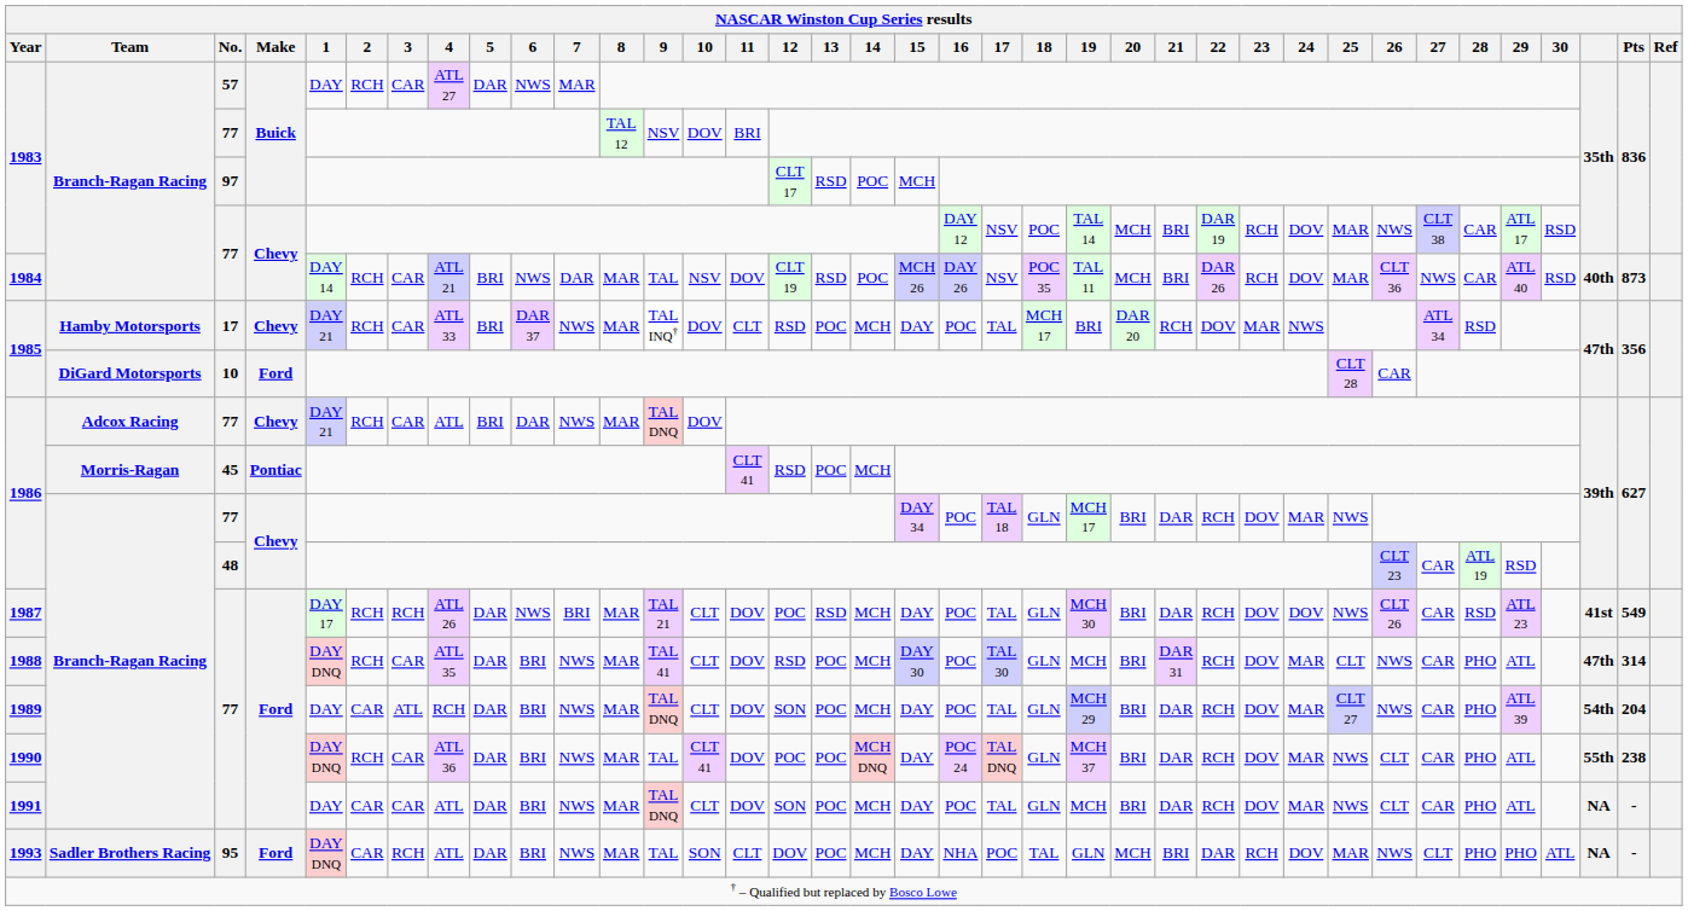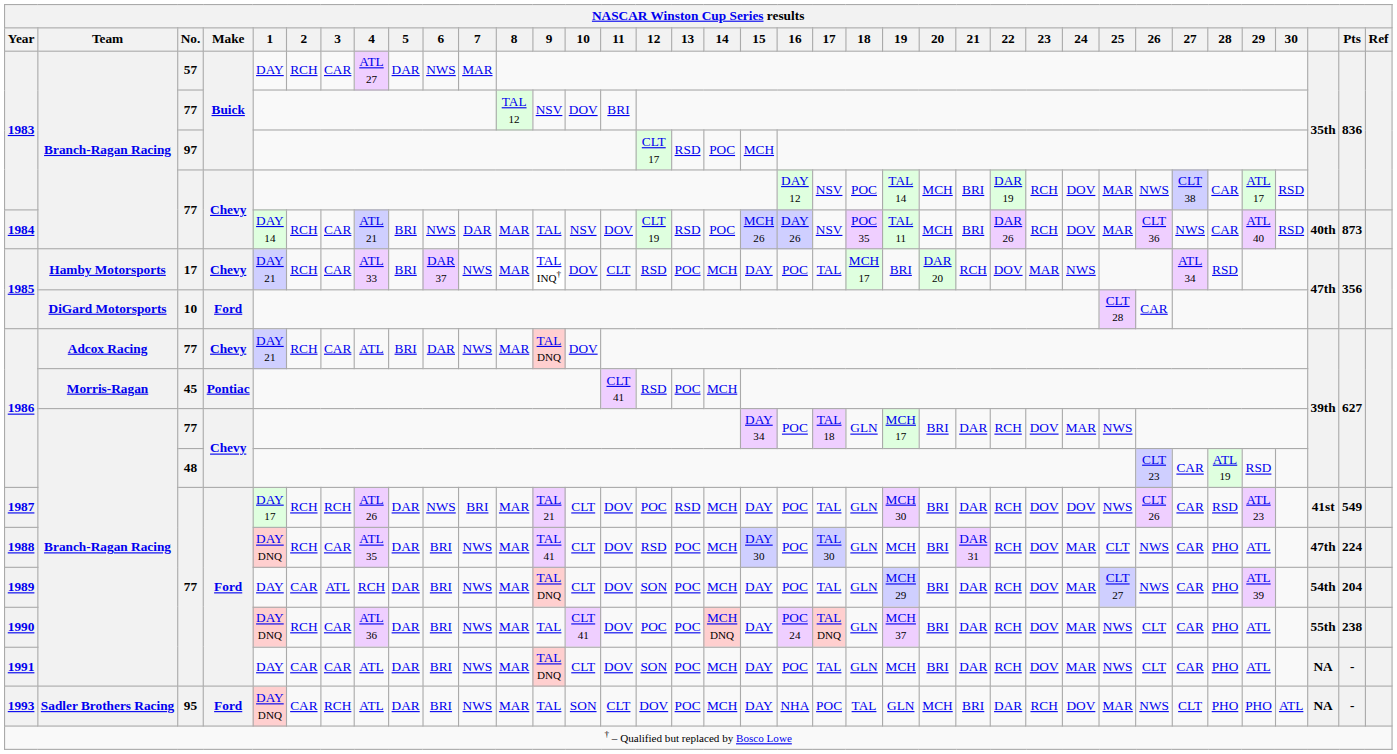 <table class="wikitable" style="text-align:center; font-size:75%">
 <tr>
 <th colspan=45><a href='#'>NASCAR Winston Cup Series</a> results</th>
 </tr>
 <tr>
 <th>Year</th>
 <th>Team</th>
 <th>No.</th>
 <th>Make</th>
 <th>1</th>
 <th>2</th>
 <th>3</th>
 <th>4</th>
 <th>5</th>
 <th>6</th>
 <th>7</th>
 <th>8</th>
 <th>9</th>
 <th>10</th>
 <th>11</th>
 <th>12</th>
 <th>13</th>
 <th>14</th>
 <th>15</th>
 <th>16</th>
 <th>17</th>
 <th>18</th>
 <th>19</th>
 <th>20</th>
 <th>21</th>
 <th>22</th>
 <th>23</th>
 <th>24</th>
 <th>25</th>
 <th>26</th>
 <th>27</th>
 <th>28</th>
 <th>29</th>
 <th>30</th>
 <th></th>
 <th>Pts</th>
 <th>Ref</th>
 </tr>
 <tr>
 <th rowspan=4><a href='#'>1983</a></th>
 <th rowspan=5><a href='#'>Branch-Ragan Racing</a></th>
 <th>57</th>
 <th rowspan=3><a href='#'>Buick</a></th>
 <td><a href='#'>DAY</a></td>
 <td><a href='#'>RCH</a></td>
 <td><a href='#'>CAR</a></td>
 <td style="background:#EFCFFF;"><a href='#'>ATL</a><br><small>27</small></td>
 <td><a href='#'>DAR</a></td>
 <td><a href='#'>NWS</a></td>
 <td><a href='#'>MAR</a></td>
 <td colspan=23></td>
 <th rowspan=4>35th</th>
 <th rowspan=4>836</th>
 <th rowspan=4></th>
 </tr>
 <tr>
 <th>77</th>
 <td colspan=7></td>
 <td style="background:#DFFFDF;"><a href='#'>TAL</a><br><small>12</small></td>
 <td><a href='#'>NSV</a></td>
 <td><a href='#'>DOV</a></td>
 <td><a href='#'>BRI</a></td>
 <td colspan=19></td>
 </tr>
 <tr>
 <th>97</th>
 <td colspan=11></td>
 <td style="background:#DFFFDF;"><a href='#'>CLT</a><br><small>17</small></td>
 <td><a href='#'>RSD</a></td>
 <td><a href='#'>POC</a></td>
 <td><a href='#'>MCH</a></td>
 <td colspan=15></td>
 </tr>
 <tr>
 <th rowspan=2>77</th>
 <th rowspan=2><a href='#'>Chevy</a></th>
 <td colspan=15></td>
 <td style="background:#DFFFDF;"><a href='#'>DAY</a><br><small>12</small></td>
 <td><a href='#'>NSV</a></td>
 <td><a href='#'>POC</a></td>
 <td style="background:#DFFFDF;"><a href='#'>TAL</a><br><small>14</small></td>
 <td><a href='#'>MCH</a></td>
 <td><a href='#'>BRI</a></td>
 <td style="background:#DFFFDF;"><a href='#'>DAR</a><br><small>19</small></td>
 <td><a href='#'>RCH</a></td>
 <td><a href='#'>DOV</a></td>
 <td><a href='#'>MAR</a></td>
 <td><a href='#'>NWS</a></td>
 <td style="background:#CFCFFF;"><a href='#'>CLT</a><br><small>38</small></td>
 <td><a href='#'>CAR</a></td>
 <td style="background:#DFFFDF;"><a href='#'>ATL</a><br><small>17</small></td>
 <td><a href='#'>RSD</a></td>
 </tr>
 <tr>
 <th><a href='#'>1984</a></th>
 <td style="background:#DFFFDF;"><a href='#'>DAY</a><br><small>14</small></td>
 <td><a href='#'>RCH</a></td>
 <td><a href='#'>CAR</a></td>
 <td style="background:#CFCFFF;"><a href='#'>ATL</a><br><small>21</small></td>
 <td><a href='#'>BRI</a></td>
 <td><a href='#'>NWS</a></td>
 <td><a href='#'>DAR</a></td>
 <td><a href='#'>MAR</a></td>
 <td><a href='#'>TAL</a></td>
 <td><a href='#'>NSV</a></td>
 <td><a href='#'>DOV</a></td>
 <td style="background:#DFFFDF;"><a href='#'>CLT</a><br><small>19</small></td>
 <td><a href='#'>RSD</a></td>
 <td><a href='#'>POC</a></td>
 <td style="background:#CFCFFF;"><a href='#'>MCH</a><br><small>26</small></td>
 <td style="background:#CFCFFF;"><a href='#'>DAY</a><br><small>26</small></td>
 <td><a href='#'>NSV</a></td>
 <td style="background:#EFCFFF;"><a href='#'>POC</a><br><small>35</small></td>
 <td style="background:#DFFFDF;"><a href='#'>TAL</a><br><small>11</small></td>
 <td><a href='#'>MCH</a></td>
 <td><a href='#'>BRI</a></td>
 <td style="background:#EFCFFF;"><a href='#'>DAR</a><br><small>26</small></td>
 <td><a href='#'>RCH</a></td>
 <td><a href='#'>DOV</a></td>
 <td><a href='#'>MAR</a></td>
 <td style="background:#EFCFFF;"><a href='#'>CLT</a><br><small>36</small></td>
 <td><a href='#'>NWS</a></td>
 <td><a href='#'>CAR</a></td>
 <td style="background:#EFCFFF;"><a href='#'>ATL</a><br><small>40</small></td>
 <td><a href='#'>RSD</a></td>
 <th>40th</th>
 <th>873</th>
 <th></th>
 </tr>
 <tr>
 <th rowspan=2><a href='#'>1985</a></th>
 <th><a href='#'>Hamby Motorsports</a></th>
 <th>17</th>
 <th><a href='#'>Chevy</a></th>
 <td style="background:#CFCFFF;"><a href='#'>DAY</a><br><small>21</small></td>
 <td><a href='#'>RCH</a></td>
 <td><a href='#'>CAR</a></td>
 <td style="background:#EFCFFF;"><a href='#'>ATL</a><br><small>33</small></td>
 <td><a href='#'>BRI</a></td>
 <td style="background:#EFCFFF;"><a href='#'>DAR</a><br><small>37</small></td>
 <td><a href='#'>NWS</a></td>
 <td><a href='#'>MAR</a></td>
 <td style="background:#FFFFFF;"><a href='#'>TAL</a><br><small>INQ<sup>†</sup></small></td>
 <td><a href='#'>DOV</a></td>
 <td><a href='#'>CLT</a></td>
 <td><a href='#'>RSD</a></td>
 <td><a href='#'>POC</a></td>
 <td><a href='#'>MCH</a></td>
 <td><a href='#'>DAY</a></td>
 <td><a href='#'>POC</a></td>
 <td><a href='#'>TAL</a></td>
 <td style="background:#DFFFDF;"><a href='#'>MCH</a><br><small>17</small></td>
 <td><a href='#'>BRI</a></td>
 <td style="background:#DFFFDF;"><a href='#'>DAR</a><br><small>20</small></td>
 <td><a href='#'>RCH</a></td>
 <td><a href='#'>DOV</a></td>
 <td><a href='#'>MAR</a></td>
 <td><a href='#'>NWS</a></td>
 <td colspan=2></td>
 <td style="background:#EFCFFF;"><a href='#'>ATL</a><br><small>34</small></td>
 <td><a href='#'>RSD</a></td>
 <td colspan=2></td>
 <th rowspan=2>47th</th>
 <th rowspan=2>356</th>
 <th rowspan=2></th>
 </tr>
 <tr>
 <th><a href='#'>DiGard Motorsports</a></th>
 <th>10</th>
 <th><a href='#'>Ford</a></th>
 <td colspan=24></td>
 <td style="background:#EFCFFF;"><a href='#'>CLT</a><br><small>28</small></td>
 <td><a href='#'>CAR</a></td>
 <td colspan=4></td>
 </tr>
 <tr>
 <th rowspan=4><a href='#'>1986</a></th>
 <th><a href='#'>Adcox Racing</a></th>
 <th>77</th>
 <th><a href='#'>Chevy</a></th>
 <td style="background:#CFCFFF;"><a href='#'>DAY</a><br><small>21</small></td>
 <td><a href='#'>RCH</a></td>
 <td><a href='#'>CAR</a></td>
 <td><a href='#'>ATL</a></td>
 <td><a href='#'>BRI</a></td>
 <td><a href='#'>DAR</a></td>
 <td><a href='#'>NWS</a></td>
 <td><a href='#'>MAR</a></td>
 <td style="background:#FFCFCF;"><a href='#'>TAL</a><br><small>DNQ</small></td>
 <td><a href='#'>DOV</a></td>
 <td colspan=20></td>
 <th rowspan=4>39th</th>
 <th rowspan=4>627</th>
 <th rowspan=4></th>
 </tr>
 <tr>
 <th><a href='#'>Morris-Ragan</a></th>
 <th>45</th>
 <th><a href='#'>Pontiac</a></th>
 <td colspan=10></td>
 <td style="background:#EFCFFF;"><a href='#'>CLT</a><br><small>41</small></td>
 <td><a href='#'>RSD</a></td>
 <td><a href='#'>POC</a></td>
 <td><a href='#'>MCH</a></td>
 <td colspan=16></td>
 </tr>
 <tr>
 <th rowspan=7><a href='#'>Branch-Ragan Racing</a></th>
 <th>77</th>
 <th rowspan=2><a href='#'>Chevy</a></th>
 <td colspan=14></td>
 <td style="background:#EFCFFF;"><a href='#'>DAY</a><br><small>34</small></td>
 <td><a href='#'>POC</a></td>
 <td style="background:#EFCFFF;"><a href='#'>TAL</a><br><small>18</small></td>
 <td><a href='#'>GLN</a></td>
 <td style="background:#DFFFDF;"><a href='#'>MCH</a><br><small>17</small></td>
 <td><a href='#'>BRI</a></td>
 <td><a href='#'>DAR</a></td>
 <td><a href='#'>RCH</a></td>
 <td><a href='#'>DOV</a></td>
 <td><a href='#'>MAR</a></td>
 <td><a href='#'>NWS</a></td>
 <td colspan=5></td>
 </tr>
 <tr>
 <th>48</th>
 <td colspan=25></td>
 <td style="background:#CFCFFF;"><a href='#'>CLT</a><br><small>23</small></td>
 <td><a href='#'>CAR</a></td>
 <td style="background:#DFFFDF;"><a href='#'>ATL</a><br><small>19</small></td>
 <td><a href='#'>RSD</a></td>
 <td></td>
 </tr>
 <tr>
 <th><a href='#'>1987</a></th>
 <th rowspan=5>77</th>
 <th rowspan=5><a href='#'>Ford</a></th>
 <td style="background:#DFFFDF;"><a href='#'>DAY</a><br><small>17</small></td>
 <td><a href='#'>RCH</a></td>
 <td><a href='#'>RCH</a></td>
 <td style="background:#EFCFFF;"><a href='#'>ATL</a><br><small>26</small></td>
 <td><a href='#'>DAR</a></td>
 <td><a href='#'>NWS</a></td>
 <td><a href='#'>BRI</a></td>
 <td><a href='#'>MAR</a></td>
 <td style="background:#EFCFFF;"><a href='#'>TAL</a><br><small>21</small></td>
 <td><a href='#'>CLT</a></td>
 <td><a href='#'>DOV</a></td>
 <td><a href='#'>POC</a></td>
 <td><a href='#'>RSD</a></td>
 <td><a href='#'>MCH</a></td>
 <td><a href='#'>DAY</a></td>
 <td><a href='#'>POC</a></td>
 <td><a href='#'>TAL</a></td>
 <td><a href='#'>GLN</a></td>
 <td style="background:#EFCFFF;"><a href='#'>MCH</a><br><small>30</small></td>
 <td><a href='#'>BRI</a></td>
 <td><a href='#'>DAR</a></td>
 <td><a href='#'>RCH</a></td>
 <td><a href='#'>DOV</a></td>
 <td><a href='#'>DOV</a></td>
 <td><a href='#'>NWS</a></td>
 <td style="background:#EFCFFF;"><a href='#'>CLT</a><br><small>26</small></td>
 <td><a href='#'>CAR</a></td>
 <td><a href='#'>RSD</a></td>
 <td style="background:#EFCFFF;"><a href='#'>ATL</a><br><small>23</small></td>
 <td></td>
 <th>41st</th>
 <th>549</th>
 <th></th>
 </tr>
 <tr>
 <th><a href='#'>1988</a></th>
 <td style="background:#FFCFCF;"><a href='#'>DAY</a><br><small>DNQ</small></td>
 <td><a href='#'>RCH</a></td>
 <td><a href='#'>CAR</a></td>
 <td style="background:#EFCFFF;"><a href='#'>ATL</a><br><small>35</small></td>
 <td><a href='#'>DAR</a></td>
 <td><a href='#'>BRI</a></td>
 <td><a href='#'>NWS</a></td>
 <td><a href='#'>MAR</a></td>
 <td style="background:#EFCFFF;"><a href='#'>TAL</a><br><small>41</small></td>
 <td><a href='#'>CLT</a></td>
 <td><a href='#'>DOV</a></td>
 <td><a href='#'>RSD</a></td>
 <td><a href='#'>POC</a></td>
 <td><a href='#'>MCH</a></td>
 <td style="background:#CFCFFF;"><a href='#'>DAY</a><br><small>30</small></td>
 <td><a href='#'>POC</a></td>
 <td style="background:#CFCFFF;"><a href='#'>TAL</a><br><small>30</small></td>
 <td><a href='#'>GLN</a></td>
 <td><a href='#'>MCH</a></td>
 <td><a href='#'>BRI</a></td>
 <td style="background:#EFCFFF;"><a href='#'>DAR</a><br><small>31</small></td>
 <td><a href='#'>RCH</a></td>
 <td><a href='#'>DOV</a></td>
 <td><a href='#'>MAR</a></td>
 <td><a href='#'>CLT</a></td>
 <td><a href='#'>NWS</a></td>
 <td><a href='#'>CAR</a></td>
 <td><a href='#'>PHO</a></td>
 <td><a href='#'>ATL</a></td>
 <td></td>
 <th>47th</th>
-<th>314</th>
+<th>224</th>
 <th></th>
 </tr>
 <tr>
 <th><a href='#'>1989</a></th>
 <td><a href='#'>DAY</a></td>
 <td><a href='#'>CAR</a></td>
 <td><a href='#'>ATL</a></td>
 <td><a href='#'>RCH</a></td>
 <td><a href='#'>DAR</a></td>
 <td><a href='#'>BRI</a></td>
 <td><a href='#'>NWS</a></td>
 <td><a href='#'>MAR</a></td>
 <td style="background:#FFCFCF;"><a href='#'>TAL</a><br><small>DNQ</small></td>
 <td><a href='#'>CLT</a></td>
 <td><a href='#'>DOV</a></td>
 <td><a href='#'>SON</a></td>
 <td><a href='#'>POC</a></td>
 <td><a href='#'>MCH</a></td>
 <td><a href='#'>DAY</a></td>
 <td><a href='#'>POC</a></td>
 <td><a href='#'>TAL</a></td>
 <td><a href='#'>GLN</a></td>
 <td style="background:#CFCFFF;"><a href='#'>MCH</a><br><small>29</small></td>
 <td><a href='#'>BRI</a></td>
 <td><a href='#'>DAR</a></td>
 <td><a href='#'>RCH</a></td>
 <td><a href='#'>DOV</a></td>
 <td><a href='#'>MAR</a></td>
 <td style="background:#CFCFFF;"><a href='#'>CLT</a><br><small>27</small></td>
 <td><a href='#'>NWS</a></td>
 <td><a href='#'>CAR</a></td>
 <td><a href='#'>PHO</a></td>
 <td style="background:#EFCFFF;"><a href='#'>ATL</a><br><small>39</small></td>
 <td></td>
 <th>54th</th>
 <th>204</th>
 <th></th>
 </tr>
 <tr>
 <th><a href='#'>1990</a></th>
 <td style="background:#FFCFCF;"><a href='#'>DAY</a><br><small>DNQ</small></td>
 <td><a href='#'>RCH</a></td>
 <td><a href='#'>CAR</a></td>
 <td style="background:#EFCFFF;"><a href='#'>ATL</a><br><small>36</small></td>
 <td><a href='#'>DAR</a></td>
 <td><a href='#'>BRI</a></td>
 <td><a href='#'>NWS</a></td>
 <td><a href='#'>MAR</a></td>
 <td><a href='#'>TAL</a></td>
 <td style="background:#EFCFFF;"><a href='#'>CLT</a><br><small>41</small></td>
 <td><a href='#'>DOV</a></td>
 <td><a href='#'>POC</a></td>
 <td><a href='#'>POC</a></td>
 <td style="background:#FFCFCF;"><a href='#'>MCH</a><br><small>DNQ</small></td>
 <td><a href='#'>DAY</a></td>
 <td style="background:#EFCFFF;"><a href='#'>POC</a><br><small>24</small></td>
 <td style="background:#FFCFCF;"><a href='#'>TAL</a><br><small>DNQ</small></td>
 <td><a href='#'>GLN</a></td>
 <td style="background:#EFCFFF;"><a href='#'>MCH</a><br><small>37</small></td>
 <td><a href='#'>BRI</a></td>
 <td><a href='#'>DAR</a></td>
 <td><a href='#'>RCH</a></td>
 <td><a href='#'>DOV</a></td>
 <td><a href='#'>MAR</a></td>
 <td><a href='#'>NWS</a></td>
 <td><a href='#'>CLT</a></td>
 <td><a href='#'>CAR</a></td>
 <td><a href='#'>PHO</a></td>
 <td><a href='#'>ATL</a></td>
 <td></td>
 <th>55th</th>
 <th>238</th>
 <th></th>
 </tr>
 <tr>
 <th><a href='#'>1991</a></th>
 <td><a href='#'>DAY</a></td>
 <td><a href='#'>CAR</a></td>
 <td><a href='#'>CAR</a></td>
 <td><a href='#'>ATL</a></td>
 <td><a href='#'>DAR</a></td>
 <td><a href='#'>BRI</a></td>
 <td><a href='#'>NWS</a></td>
 <td><a href='#'>MAR</a></td>
 <td style="background:#FFCFCF;"><a href='#'>TAL</a><br><small>DNQ</small></td>
 <td><a href='#'>CLT</a></td>
 <td><a href='#'>DOV</a></td>
 <td><a href='#'>SON</a></td>
 <td><a href='#'>POC</a></td>
 <td><a href='#'>MCH</a></td>
 <td><a href='#'>DAY</a></td>
 <td><a href='#'>POC</a></td>
 <td><a href='#'>TAL</a></td>
 <td><a href='#'>GLN</a></td>
 <td><a href='#'>MCH</a></td>
 <td><a href='#'>BRI</a></td>
 <td><a href='#'>DAR</a></td>
 <td><a href='#'>RCH</a></td>
 <td><a href='#'>DOV</a></td>
 <td><a href='#'>MAR</a></td>
 <td><a href='#'>NWS</a></td>
 <td><a href='#'>CLT</a></td>
 <td><a href='#'>CAR</a></td>
 <td><a href='#'>PHO</a></td>
 <td><a href='#'>ATL</a></td>
 <td></td>
 <th>NA</th>
 <th>-</th>
 <th></th>
 </tr>
 <tr>
 <th><a href='#'>1993</a></th>
 <th><a href='#'>Sadler Brothers Racing</a></th>
 <th>95</th>
 <th><a href='#'>Ford</a></th>
 <td style="background:#FFCFCF;"><a href='#'>DAY</a><br><small>DNQ</small></td>
 <td><a href='#'>CAR</a></td>
 <td><a href='#'>RCH</a></td>
 <td><a href='#'>ATL</a></td>
 <td><a href='#'>DAR</a></td>
 <td><a href='#'>BRI</a></td>
 <td><a href='#'>NWS</a></td>
 <td><a href='#'>MAR</a></td>
 <td><a href='#'>TAL</a></td>
 <td><a href='#'>SON</a></td>
 <td><a href='#'>CLT</a></td>
 <td><a href='#'>DOV</a></td>
 <td><a href='#'>POC</a></td>
 <td><a href='#'>MCH</a></td>
 <td><a href='#'>DAY</a></td>
 <td><a href='#'>NHA</a></td>
 <td><a href='#'>POC</a></td>
 <td><a href='#'>TAL</a></td>
 <td><a href='#'>GLN</a></td>
 <td><a href='#'>MCH</a></td>
 <td><a href='#'>BRI</a></td>
 <td><a href='#'>DAR</a></td>
 <td><a href='#'>RCH</a></td>
 <td><a href='#'>DOV</a></td>
 <td><a href='#'>MAR</a></td>
 <td><a href='#'>NWS</a></td>
 <td><a href='#'>CLT</a></td>
 <td><a href='#'>PHO</a></td>
 <td><a href='#'>PHO</a></td>
 <td><a href='#'>ATL</a></td>
 <th>NA</th>
 <th>-</th>
 <th></th>
 </tr>
 <tr>
 <td colspan=42><small><sup>†</sup> – Qualified but replaced by <a href='#'>Bosco Lowe</a></small></td>
 </tr>
 </table>
